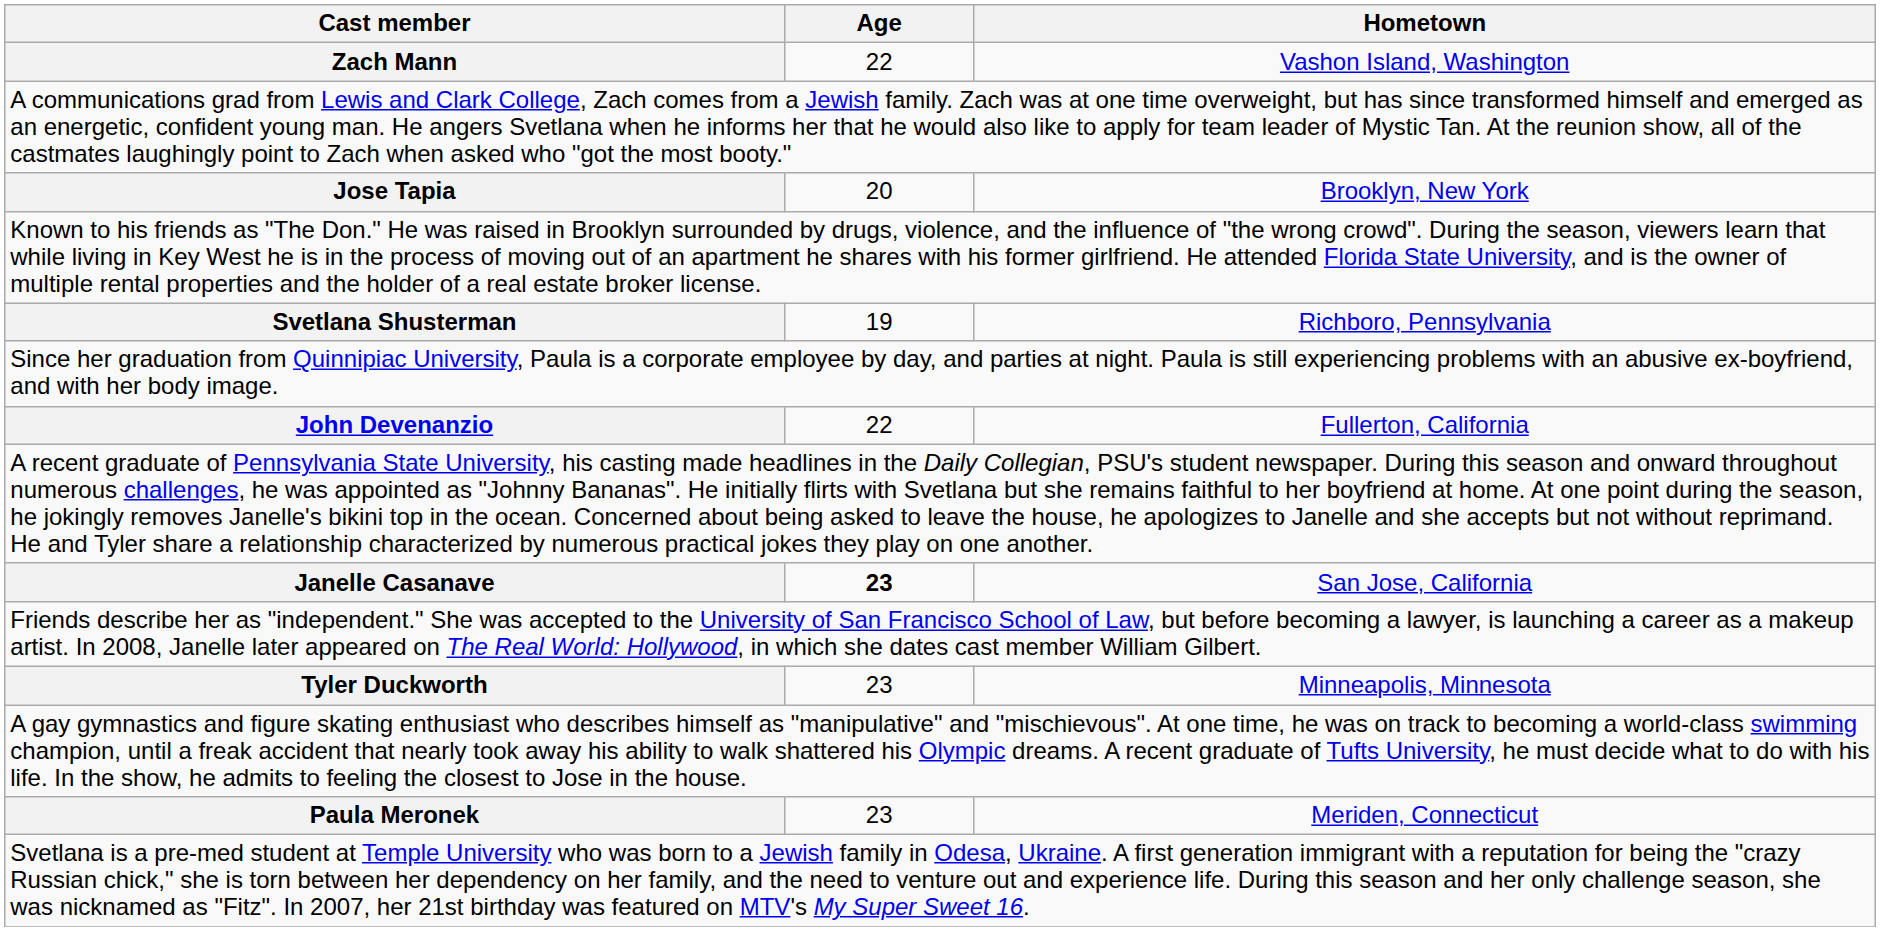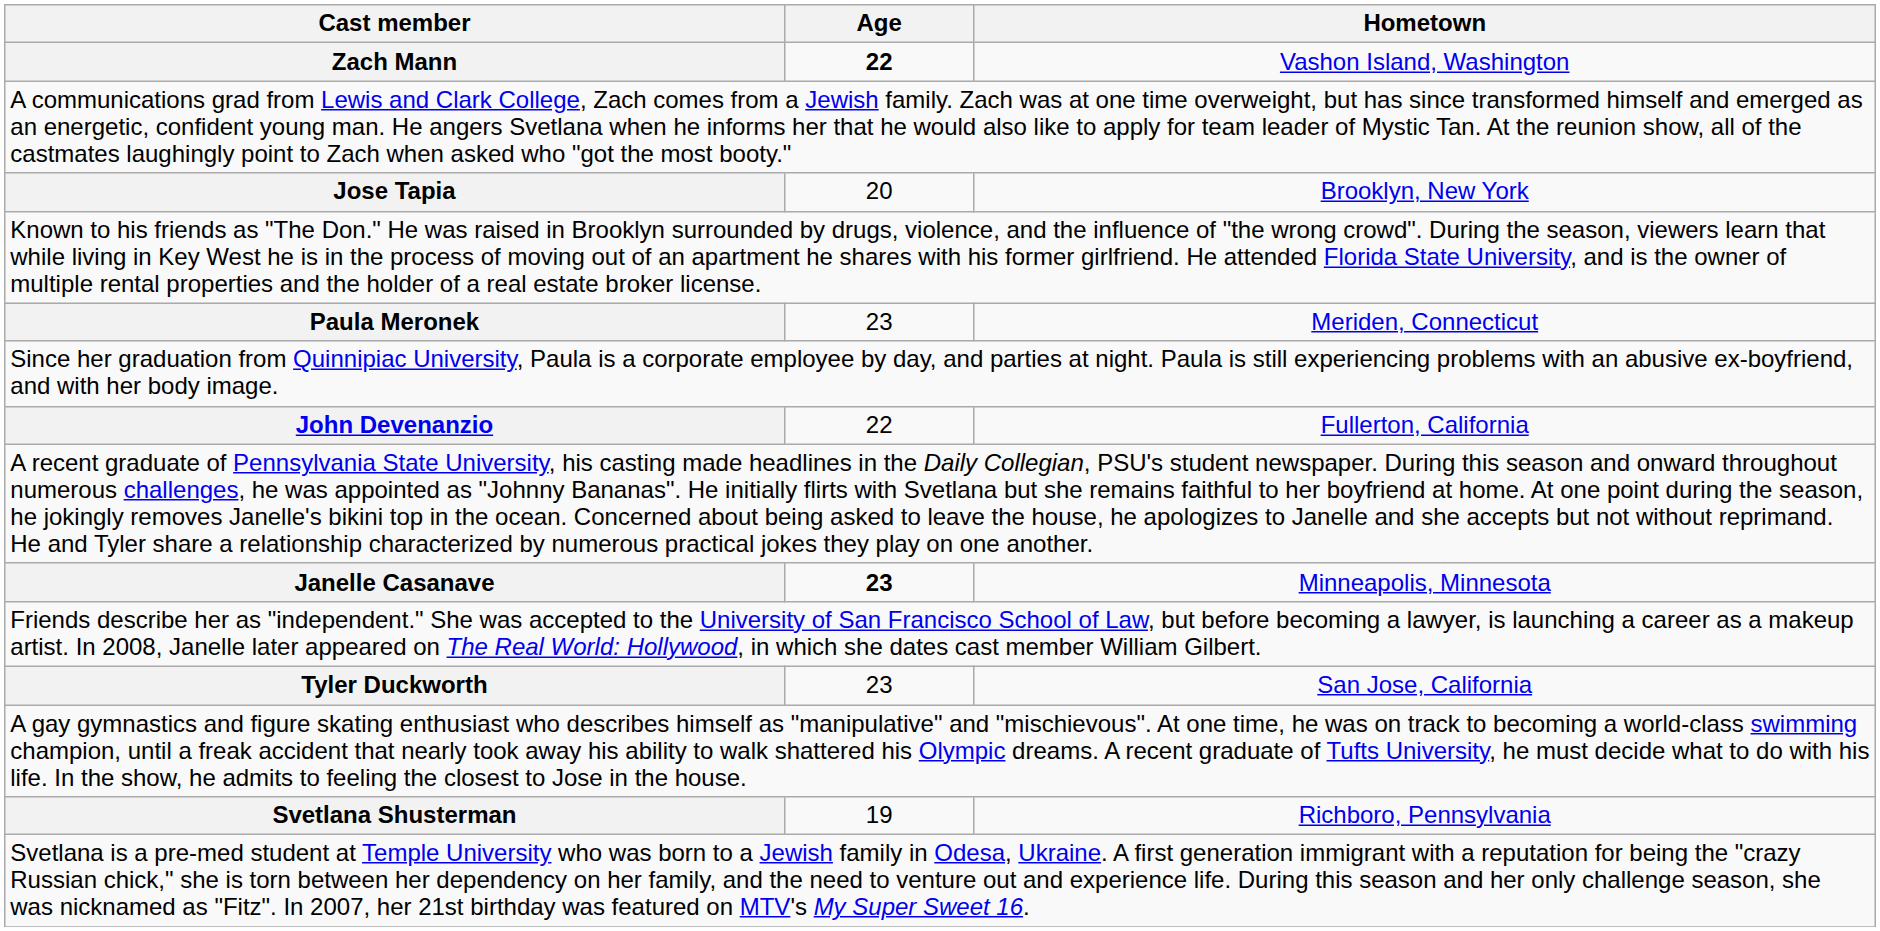 <table class="wikitable sortable" style="text-align:center;">
 <tr>
 <th scope="col">Cast member</th>
 <th scope="col">Age</th>
 <th scope="col">Hometown</th>
 </tr>
 <tr>
 <th scope="row">Zach Mann</th>
-<td>22</td>
+<td><strong>22</strong></td>
 <td><a href='#'>Vashon Island, Washington</a></td>
 </tr>
 <tr class="expand-child">
 <td align="left" colspan="3">A communications grad from <a href='#'>Lewis and Clark College</a>, Zach comes from a <a href='#'>Jewish</a> family. Zach was at one time overweight, but has since transformed himself and emerged as an energetic, confident young man. He angers Svetlana when he informs her that he would also like to apply for team leader of Mystic Tan. At the reunion show, all of the castmates laughingly point to Zach when asked who "got the most booty."</td>
 </tr>
 <tr>
 <th scope="row">Jose Tapia</th>
 <td>20</td>
 <td><a href='#'>Brooklyn, New York</a></td>
 </tr>
 <tr class="expand-child">
 <td align="left" colspan="3">Known to his friends as "The Don." He was raised in Brooklyn surrounded by drugs, violence, and the influence of "the wrong crowd". During the season, viewers learn that while living in Key West he is in the process of moving out of an apartment he shares with his former girlfriend. He attended <a href='#'>Florida State University</a>, and is the owner of multiple rental properties and the holder of a real estate broker license.</td>
 </tr>
 <tr>
-<th scope="row">Svetlana Shusterman</th>
-<td>19</td>
-<td><a href='#'>Richboro, Pennsylvania</a></td>
+<th scope="row">Paula Meronek</th>
+<td>23</td>
+<td><a href='#'>Meriden, Connecticut</a></td>
 </tr>
 <tr class="expand-child">
 <td align="left" colspan="3">Since her graduation from <a href='#'>Quinnipiac University</a>, Paula is a corporate employee by day, and parties at night. Paula is still experiencing problems with an abusive ex-boyfriend, and with her body image.</td>
 </tr>
 <tr>
 <th scope="row"><a href='#'>John Devenanzio</a></th>
 <td>22</td>
 <td><a href='#'>Fullerton, California</a></td>
 </tr>
 <tr class="expand-child">
 <td align="left" colspan="3">A recent graduate of <a href='#'>Pennsylvania State University</a>, his casting made headlines in the <em>Daily Collegian</em>, PSU's student newspaper. During this season and onward throughout numerous <a href='#'>challenges</a>, he was appointed as "Johnny Bananas". He initially flirts with Svetlana but she remains faithful to her boyfriend at home. At one point during the season, he jokingly removes Janelle's bikini top in the ocean. Concerned about being asked to leave the house, he apologizes to Janelle and she accepts but not without reprimand. He and Tyler share a relationship characterized by numerous practical jokes they play on one another.</td>
 </tr>
 <tr>
 <th scope="row">Janelle Casanave</th>
 <td><strong>23</strong></td>
-<td><a href='#'>San Jose, California</a></td>
+<td><a href='#'>Minneapolis, Minnesota</a></td>
 </tr>
 <tr class="expand-child">
 <td align="left" colspan="3">Friends describe her as "independent." She was accepted to the <a href='#'>University of San Francisco School of Law</a>, but before becoming a lawyer, is launching a career as a makeup artist. In 2008, Janelle later appeared on <em><a href='#'>The Real World: Hollywood</a></em>, in which she dates cast member William Gilbert.</td>
 </tr>
 <tr>
 <th scope="row">Tyler Duckworth</th>
 <td>23</td>
-<td><a href='#'>Minneapolis, Minnesota</a></td>
+<td><a href='#'>San Jose, California</a></td>
 </tr>
 <tr class="expand-child">
 <td align="left" colspan="3">A gay gymnastics and figure skating enthusiast who describes himself as "manipulative" and "mischievous". At one time, he was on track to becoming a world-class <a href='#'>swimming</a> champion, until a freak accident that nearly took away his ability to walk shattered his <a href='#'>Olympic</a> dreams. A recent graduate of <a href='#'>Tufts University</a>, he must decide what to do with his life. In the show, he admits to feeling the closest to Jose in the house.</td>
 </tr>
 <tr>
-<th scope="row">Paula Meronek</th>
-<td>23</td>
-<td><a href='#'>Meriden, Connecticut</a></td>
+<th scope="row">Svetlana Shusterman</th>
+<td>19</td>
+<td><a href='#'>Richboro, Pennsylvania</a></td>
 </tr>
 <tr class="expand-child">
 <td align="left" colspan="3">Svetlana is a pre-med student at <a href='#'>Temple University</a> who was born to a <a href='#'>Jewish</a> family in <a href='#'>Odesa</a>, <a href='#'>Ukraine</a>. A first generation immigrant with a reputation for being the "crazy Russian chick," she is torn between her dependency on her family, and the need to venture out and experience life. During this season and her only challenge season, she was nicknamed as "Fitz". In 2007, her 21st birthday was featured on <a href='#'>MTV</a>'s <em><a href='#'>My Super Sweet 16</a></em>.</td>
 </tr>
 <tr>
 </tr>
 </table>
